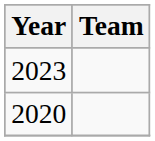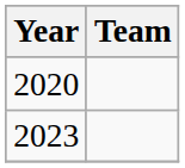 <table class="wikitable">
 <tr>
 <th>Year</th>
 <th>Team</th>
 </tr>
 <tr>
-<td>2023</td>
+<td>2020</td>
 <td></td>
 </tr>
 <tr>
-<td>2020</td>
+<td>2023</td>
 <td></td>
 </tr>
 <tr>
 </tr>
 </table>
